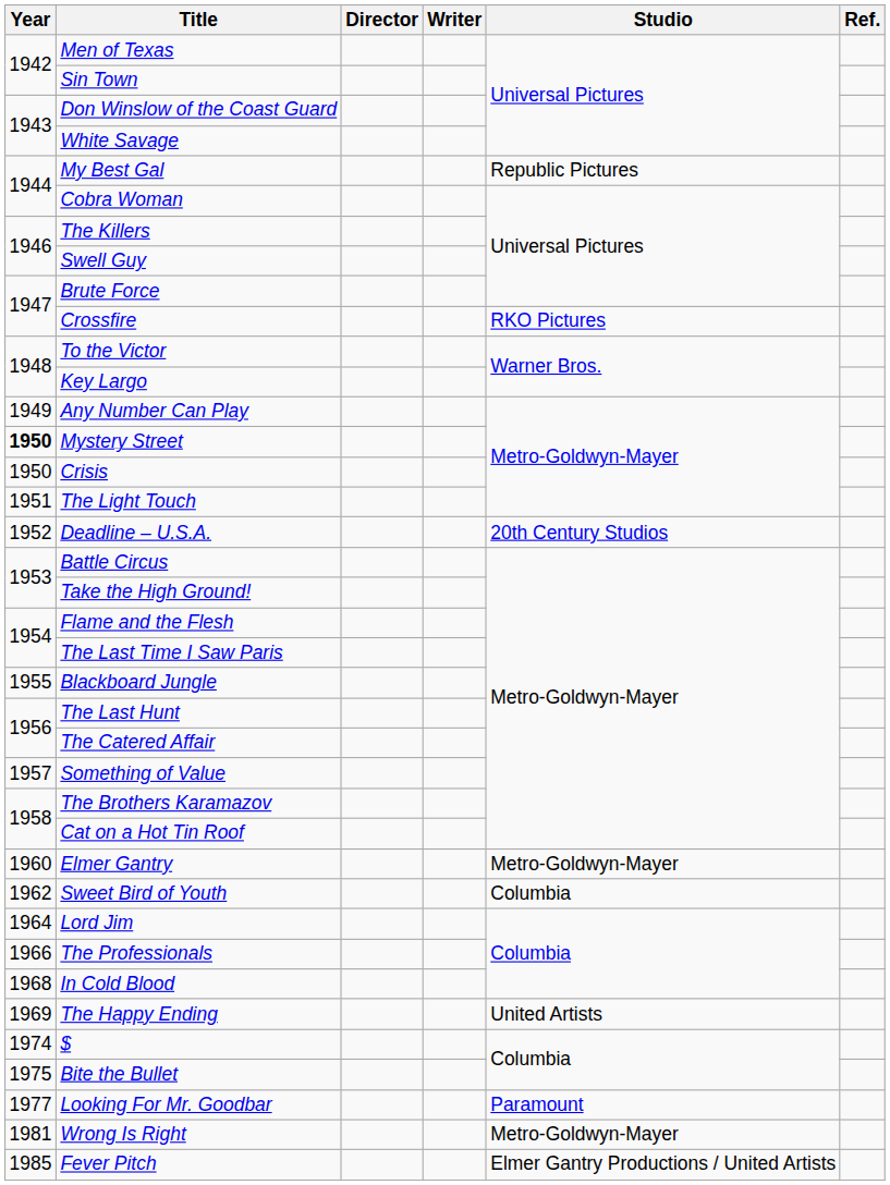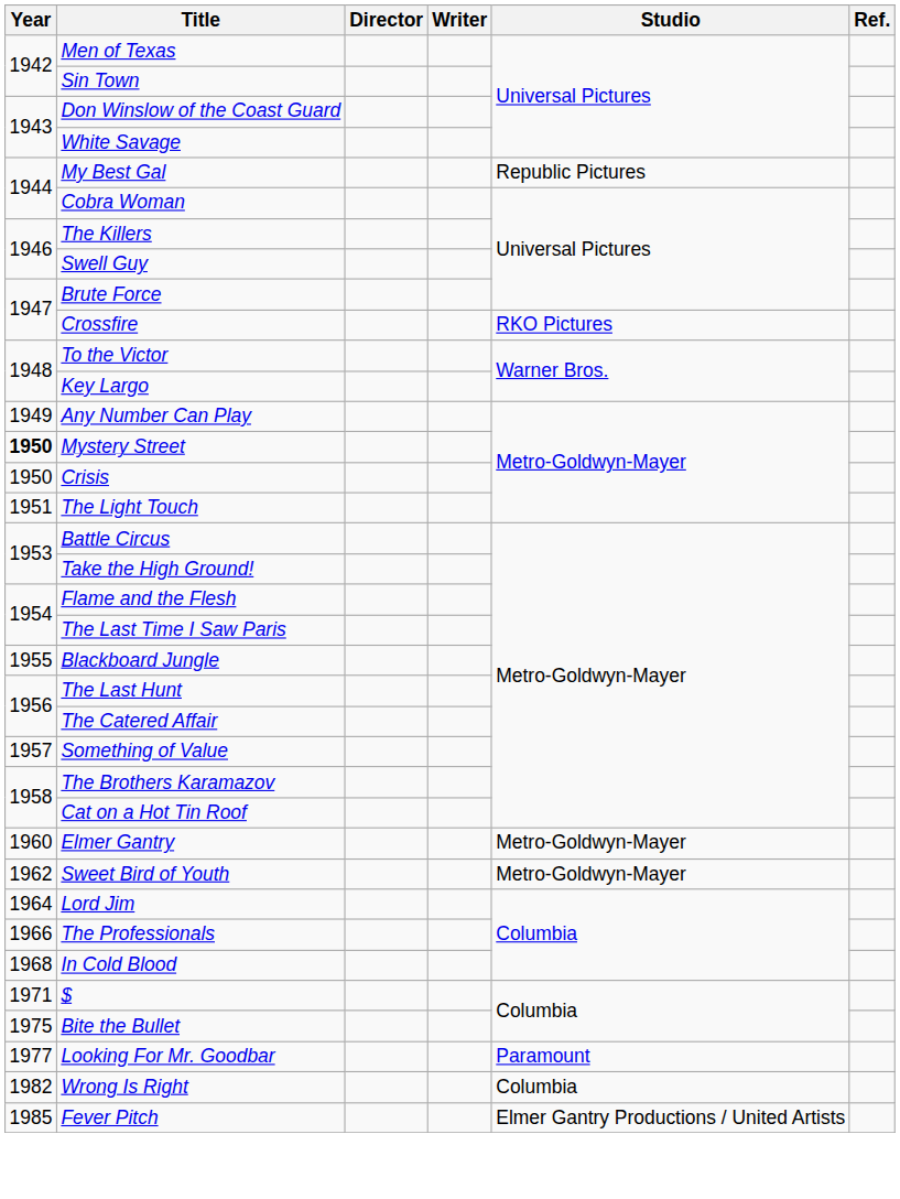 <table class="wikitable">
 <tr>
 <th>Year</th>
 <th>Title</th>
 <th>Director</th>
 <th>Writer</th>
 <th>Studio</th>
 <th>Ref.</th>
 </tr>
 <tr>
 <td rowspan=2>1942</td>
 <td><em><a href='#'>Men of Texas</a></em></td>
 <td></td>
 <td></td>
 <td rowspan=4><a href='#'>Universal Pictures</a></td>
 <td></td>
 </tr>
 <tr>
 <td><em><a href='#'>Sin Town</a></em></td>
 <td></td>
 <td></td>
 <td></td>
 </tr>
 <tr>
 <td rowspan=2>1943</td>
 <td><em><a href='#'>Don Winslow of the Coast Guard</a></em></td>
 <td></td>
 <td></td>
 <td></td>
 </tr>
 <tr>
 <td><em><a href='#'>White Savage</a></em></td>
 <td></td>
 <td></td>
 <td></td>
 </tr>
 <tr>
 <td rowspan=2>1944</td>
 <td><em><a href='#'>My Best Gal</a></em></td>
 <td></td>
 <td></td>
 <td>Republic Pictures</td>
 <td></td>
 </tr>
 <tr>
 <td><em><a href='#'>Cobra Woman</a></em></td>
 <td></td>
 <td></td>
 <td rowspan=4>Universal Pictures</td>
 <td></td>
 </tr>
 <tr>
 <td rowspan=2>1946</td>
 <td><em><a href='#'>The Killers</a></em></td>
 <td></td>
 <td></td>
 <td></td>
 </tr>
 <tr>
 <td><em><a href='#'>Swell Guy</a></em></td>
 <td></td>
 <td></td>
 <td></td>
 </tr>
 <tr>
 <td rowspan=2>1947</td>
 <td><em><a href='#'>Brute Force</a></em></td>
 <td></td>
 <td></td>
 <td></td>
 </tr>
 <tr>
 <td><em><a href='#'>Crossfire</a></em></td>
 <td></td>
 <td></td>
 <td><a href='#'>RKO Pictures</a></td>
 <td></td>
 </tr>
 <tr>
 <td rowspan=2>1948</td>
 <td><em><a href='#'>To the Victor</a></em></td>
 <td></td>
 <td></td>
 <td rowspan=2><a href='#'>Warner Bros.</a></td>
 <td></td>
 </tr>
 <tr>
 <td><em><a href='#'>Key Largo</a></em></td>
 <td></td>
 <td></td>
 <td></td>
 </tr>
 <tr>
 <td>1949</td>
 <td><em><a href='#'>Any Number Can Play</a></em></td>
 <td></td>
 <td></td>
 <td rowspan=4><a href='#'>Metro-Goldwyn-Mayer</a></td>
 <td></td>
 </tr>
 <tr>
 <td><strong>1950</strong></td>
 <td><em><a href='#'>Mystery Street</a></em></td>
 <td></td>
 <td></td>
 <td></td>
 </tr>
 <tr>
 <td>1950</td>
 <td><em><a href='#'>Crisis</a></em></td>
 <td></td>
 <td></td>
 <td></td>
 </tr>
 <tr>
 <td>1951</td>
 <td><em><a href='#'>The Light Touch</a></em></td>
 <td></td>
 <td></td>
 <td></td>
 </tr>
 <tr>
-<td>1952</td>
-<td><em><a href='#'>Deadline – U.S.A.</a></em></td>
-<td></td>
-<td></td>
-<td><a href='#'>20th Century Studios</a></td>
-<td></td>
-</tr>
-<tr>
 <td rowspan=2>1953</td>
 <td><em><a href='#'>Battle Circus</a></em></td>
 <td></td>
 <td></td>
 <td rowspan=10>Metro-Goldwyn-Mayer</td>
 <td></td>
 </tr>
 <tr>
 <td><em><a href='#'>Take the High Ground!</a></em></td>
 <td></td>
 <td></td>
 <td></td>
 </tr>
 <tr>
 <td rowspan=2>1954</td>
 <td><em><a href='#'>Flame and the Flesh</a></em></td>
 <td></td>
 <td></td>
 <td></td>
 </tr>
 <tr>
 <td><em><a href='#'>The Last Time I Saw Paris</a></em></td>
 <td></td>
 <td></td>
 <td></td>
 </tr>
 <tr>
 <td>1955</td>
 <td><em><a href='#'>Blackboard Jungle</a></em></td>
 <td></td>
 <td></td>
 <td></td>
 </tr>
 <tr>
 <td rowspan=2>1956</td>
 <td><em><a href='#'>The Last Hunt</a></em></td>
 <td></td>
 <td></td>
 <td></td>
 </tr>
 <tr>
 <td><em><a href='#'>The Catered Affair</a></em></td>
 <td></td>
 <td></td>
 <td></td>
 </tr>
 <tr>
 <td>1957</td>
 <td><em><a href='#'>Something of Value</a></em></td>
 <td></td>
 <td></td>
 <td></td>
 </tr>
 <tr>
 <td rowspan=2>1958</td>
 <td><em><a href='#'>The Brothers Karamazov</a></em></td>
 <td></td>
 <td></td>
 <td></td>
 </tr>
 <tr>
 <td><em><a href='#'>Cat on a Hot Tin Roof</a></em></td>
 <td></td>
 <td></td>
 <td></td>
 </tr>
 <tr>
 <td>1960</td>
 <td><em><a href='#'>Elmer Gantry</a></em></td>
 <td></td>
 <td></td>
 <td>Metro-Goldwyn-Mayer</td>
 <td></td>
 </tr>
 <tr>
 <td>1962</td>
 <td><em><a href='#'>Sweet Bird of Youth</a></em></td>
 <td></td>
 <td></td>
-<td>Columbia</td>
+<td>Metro-Goldwyn-Mayer</td>
 <td></td>
 </tr>
 <tr>
 <td>1964</td>
 <td><em><a href='#'>Lord Jim</a></em></td>
 <td></td>
 <td></td>
 <td rowspan=3><a href='#'>Columbia</a></td>
 <td></td>
 </tr>
 <tr>
 <td>1966</td>
 <td><em><a href='#'>The Professionals</a></em></td>
 <td></td>
 <td></td>
 <td></td>
 </tr>
 <tr>
 <td>1968</td>
 <td><em><a href='#'>In Cold Blood</a></em></td>
 <td></td>
 <td></td>
 <td></td>
 </tr>
 <tr>
-<td>1969</td>
-<td><em><a href='#'>The Happy Ending</a></em></td>
-<td></td>
-<td></td>
-<td>United Artists</td>
-<td></td>
-</tr>
-<tr>
-<td>1974</td>
+<td>1971</td>
 <td><em><a href='#'>$</a></em></td>
 <td></td>
 <td></td>
 <td rowspan=2>Columbia</td>
 <td></td>
 </tr>
 <tr>
 <td>1975</td>
 <td><em><a href='#'>Bite the Bullet</a></em></td>
 <td></td>
 <td></td>
 <td></td>
 </tr>
 <tr>
 <td>1977</td>
 <td><em><a href='#'>Looking For Mr. Goodbar</a></em></td>
 <td></td>
 <td></td>
 <td><a href='#'>Paramount</a></td>
 <td></td>
 </tr>
 <tr>
-<td>1981</td>
+<td>1982</td>
 <td><em><a href='#'>Wrong Is Right</a></em></td>
 <td></td>
 <td></td>
-<td>Metro-Goldwyn-Mayer</td>
+<td>Columbia</td>
 <td></td>
 </tr>
 <tr>
 <td>1985</td>
 <td><em><a href='#'>Fever Pitch</a></em></td>
 <td></td>
 <td></td>
 <td>Elmer Gantry Productions / United Artists</td>
 <td></td>
 </tr>
 <tr>
 </tr>
 </table>
